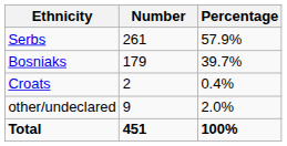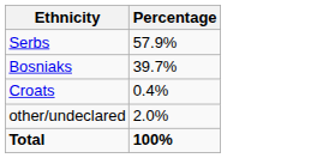 <table class="wikitable">
 <tr>
 <th width="100px">Ethnicity</th>
-<th width="80px">Number</th>
 <th width="80px">Percentage</th>
 </tr>
 <tr>
 <td><a href='#'>Serbs</a></td>
-<td>261</td>
 <td>57.9%</td>
 </tr>
 <tr>
 <td><a href='#'>Bosniaks</a></td>
-<td>179</td>
 <td>39.7%</td>
 </tr>
 <tr>
 <td><a href='#'>Croats</a></td>
-<td>2</td>
 <td>0.4%</td>
 </tr>
 <tr>
 <td>other/undeclared</td>
-<td>9</td>
 <td>2.0%</td>
 </tr>
 <tr>
 <td><strong>Total</strong></td>
-<td><strong>451</strong></td>
 <td><strong>100%</strong></td>
 </tr>
 </table>
